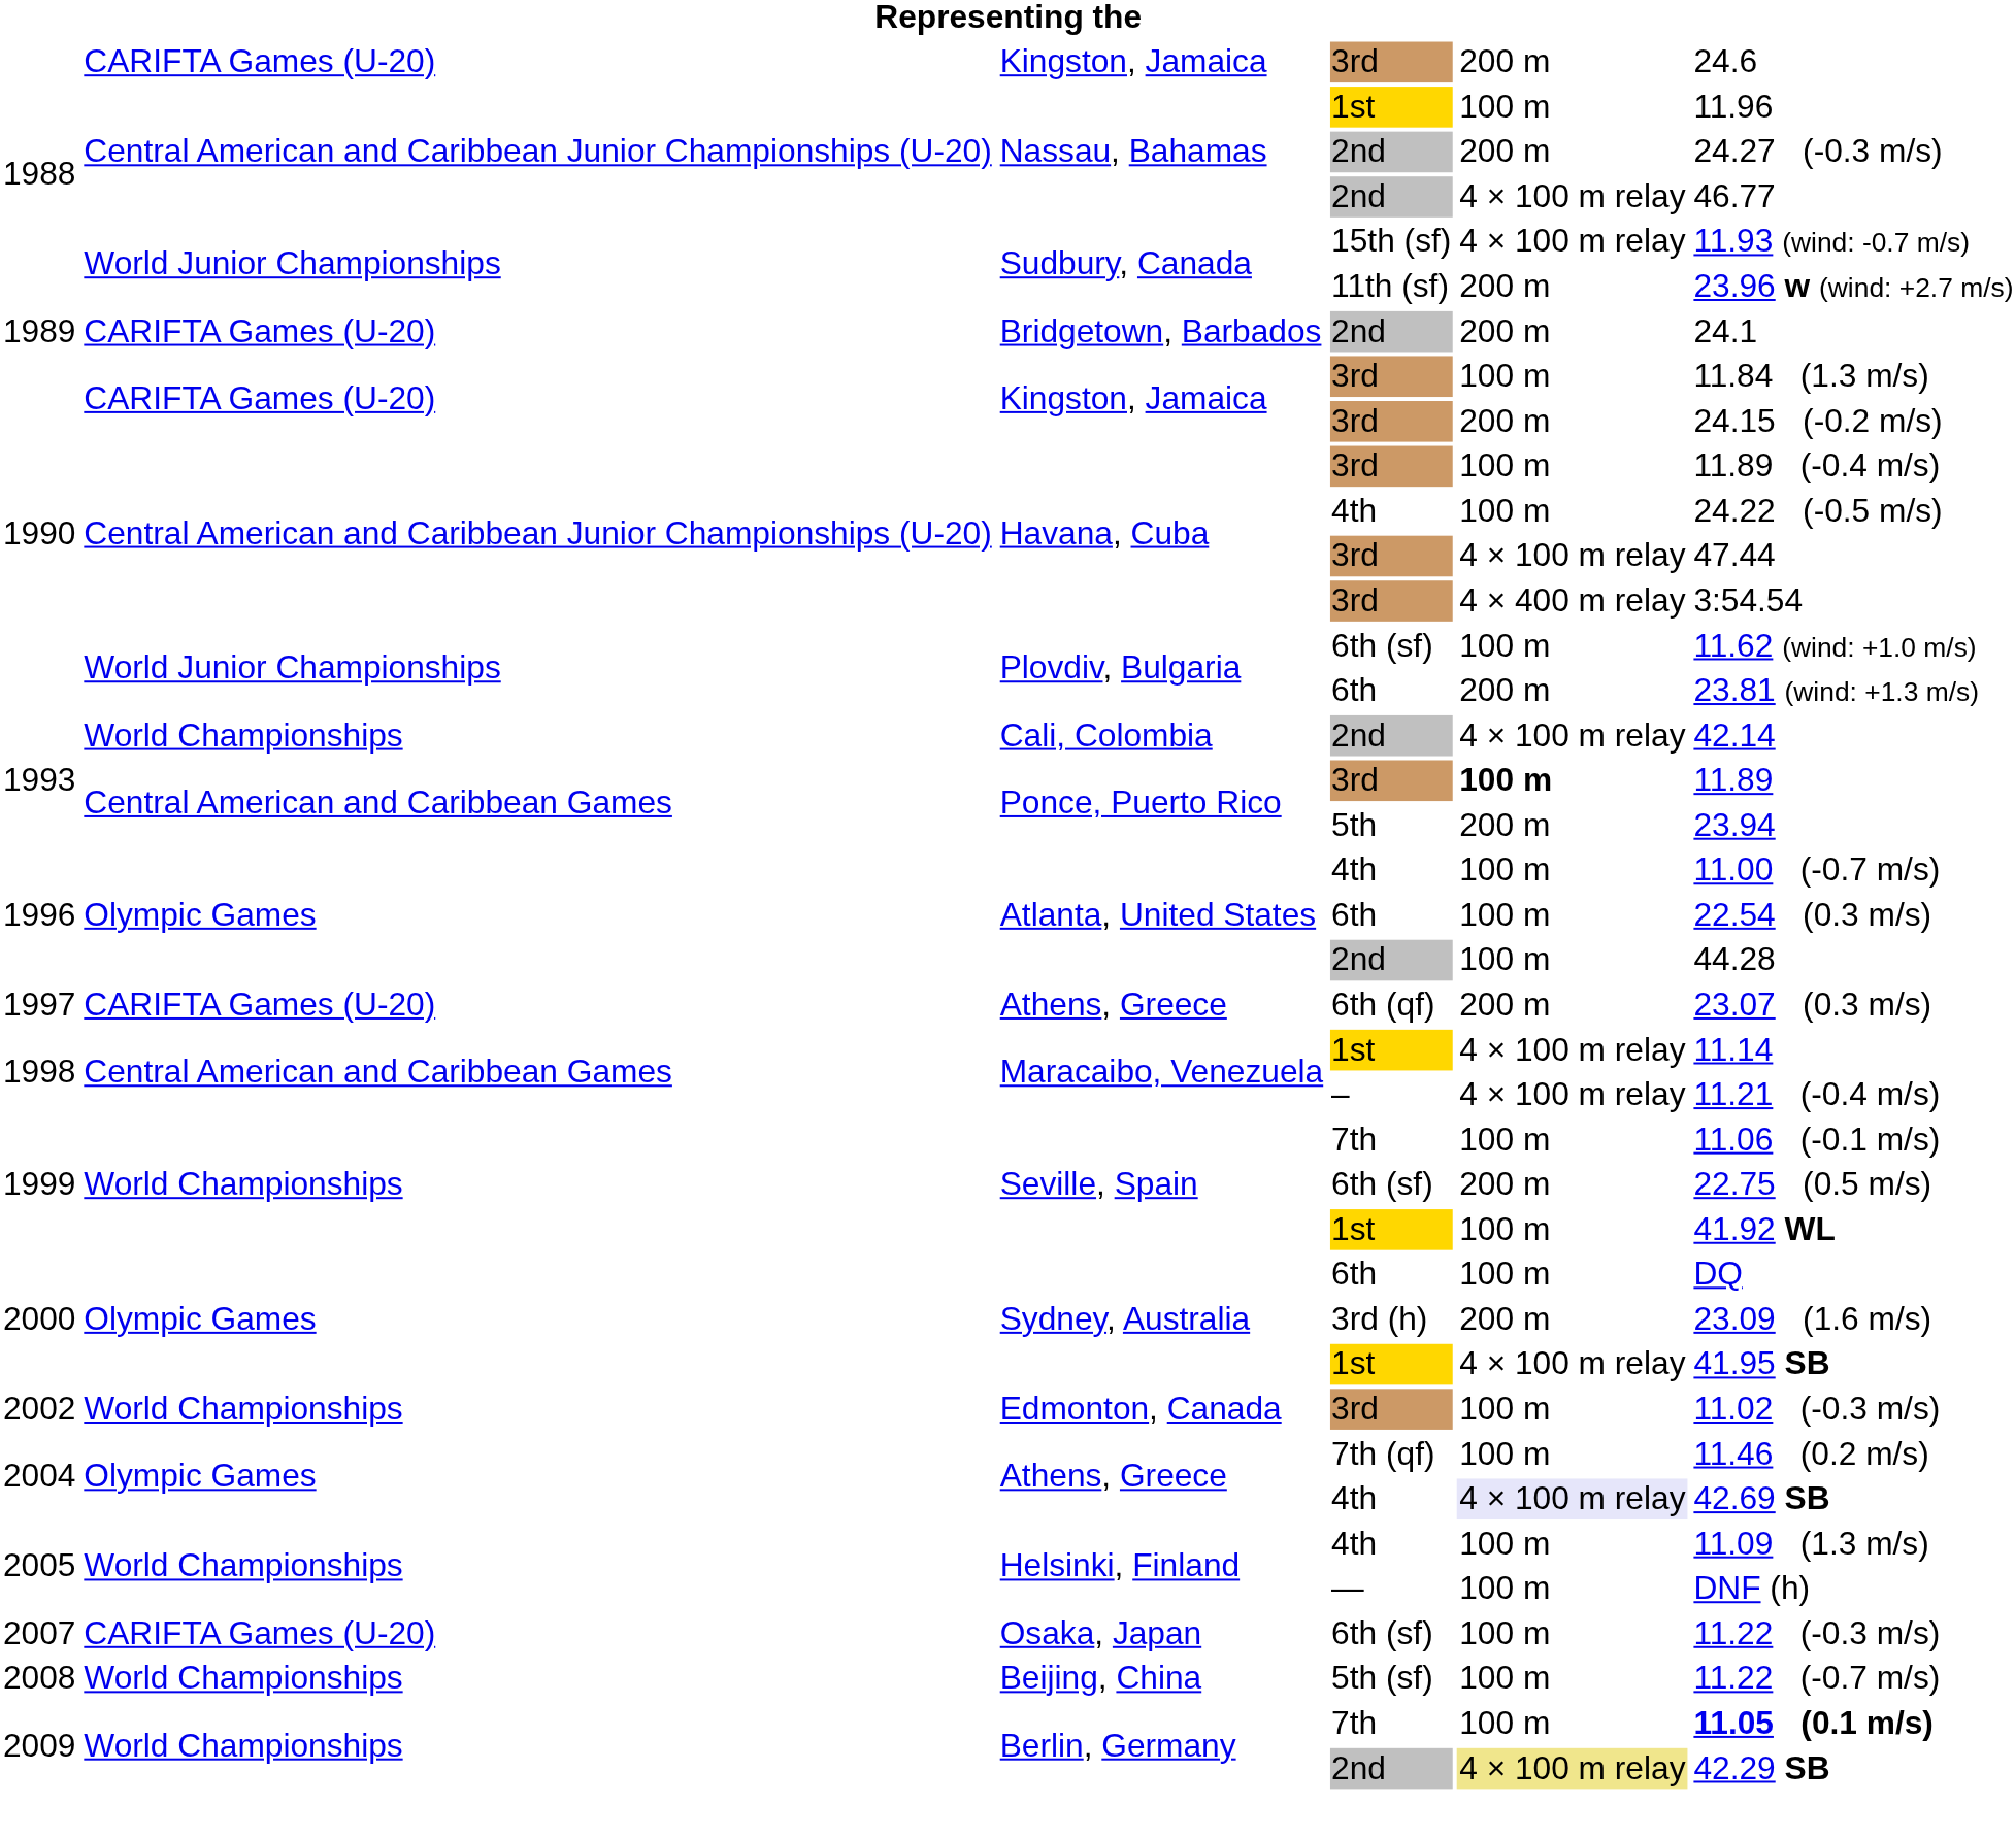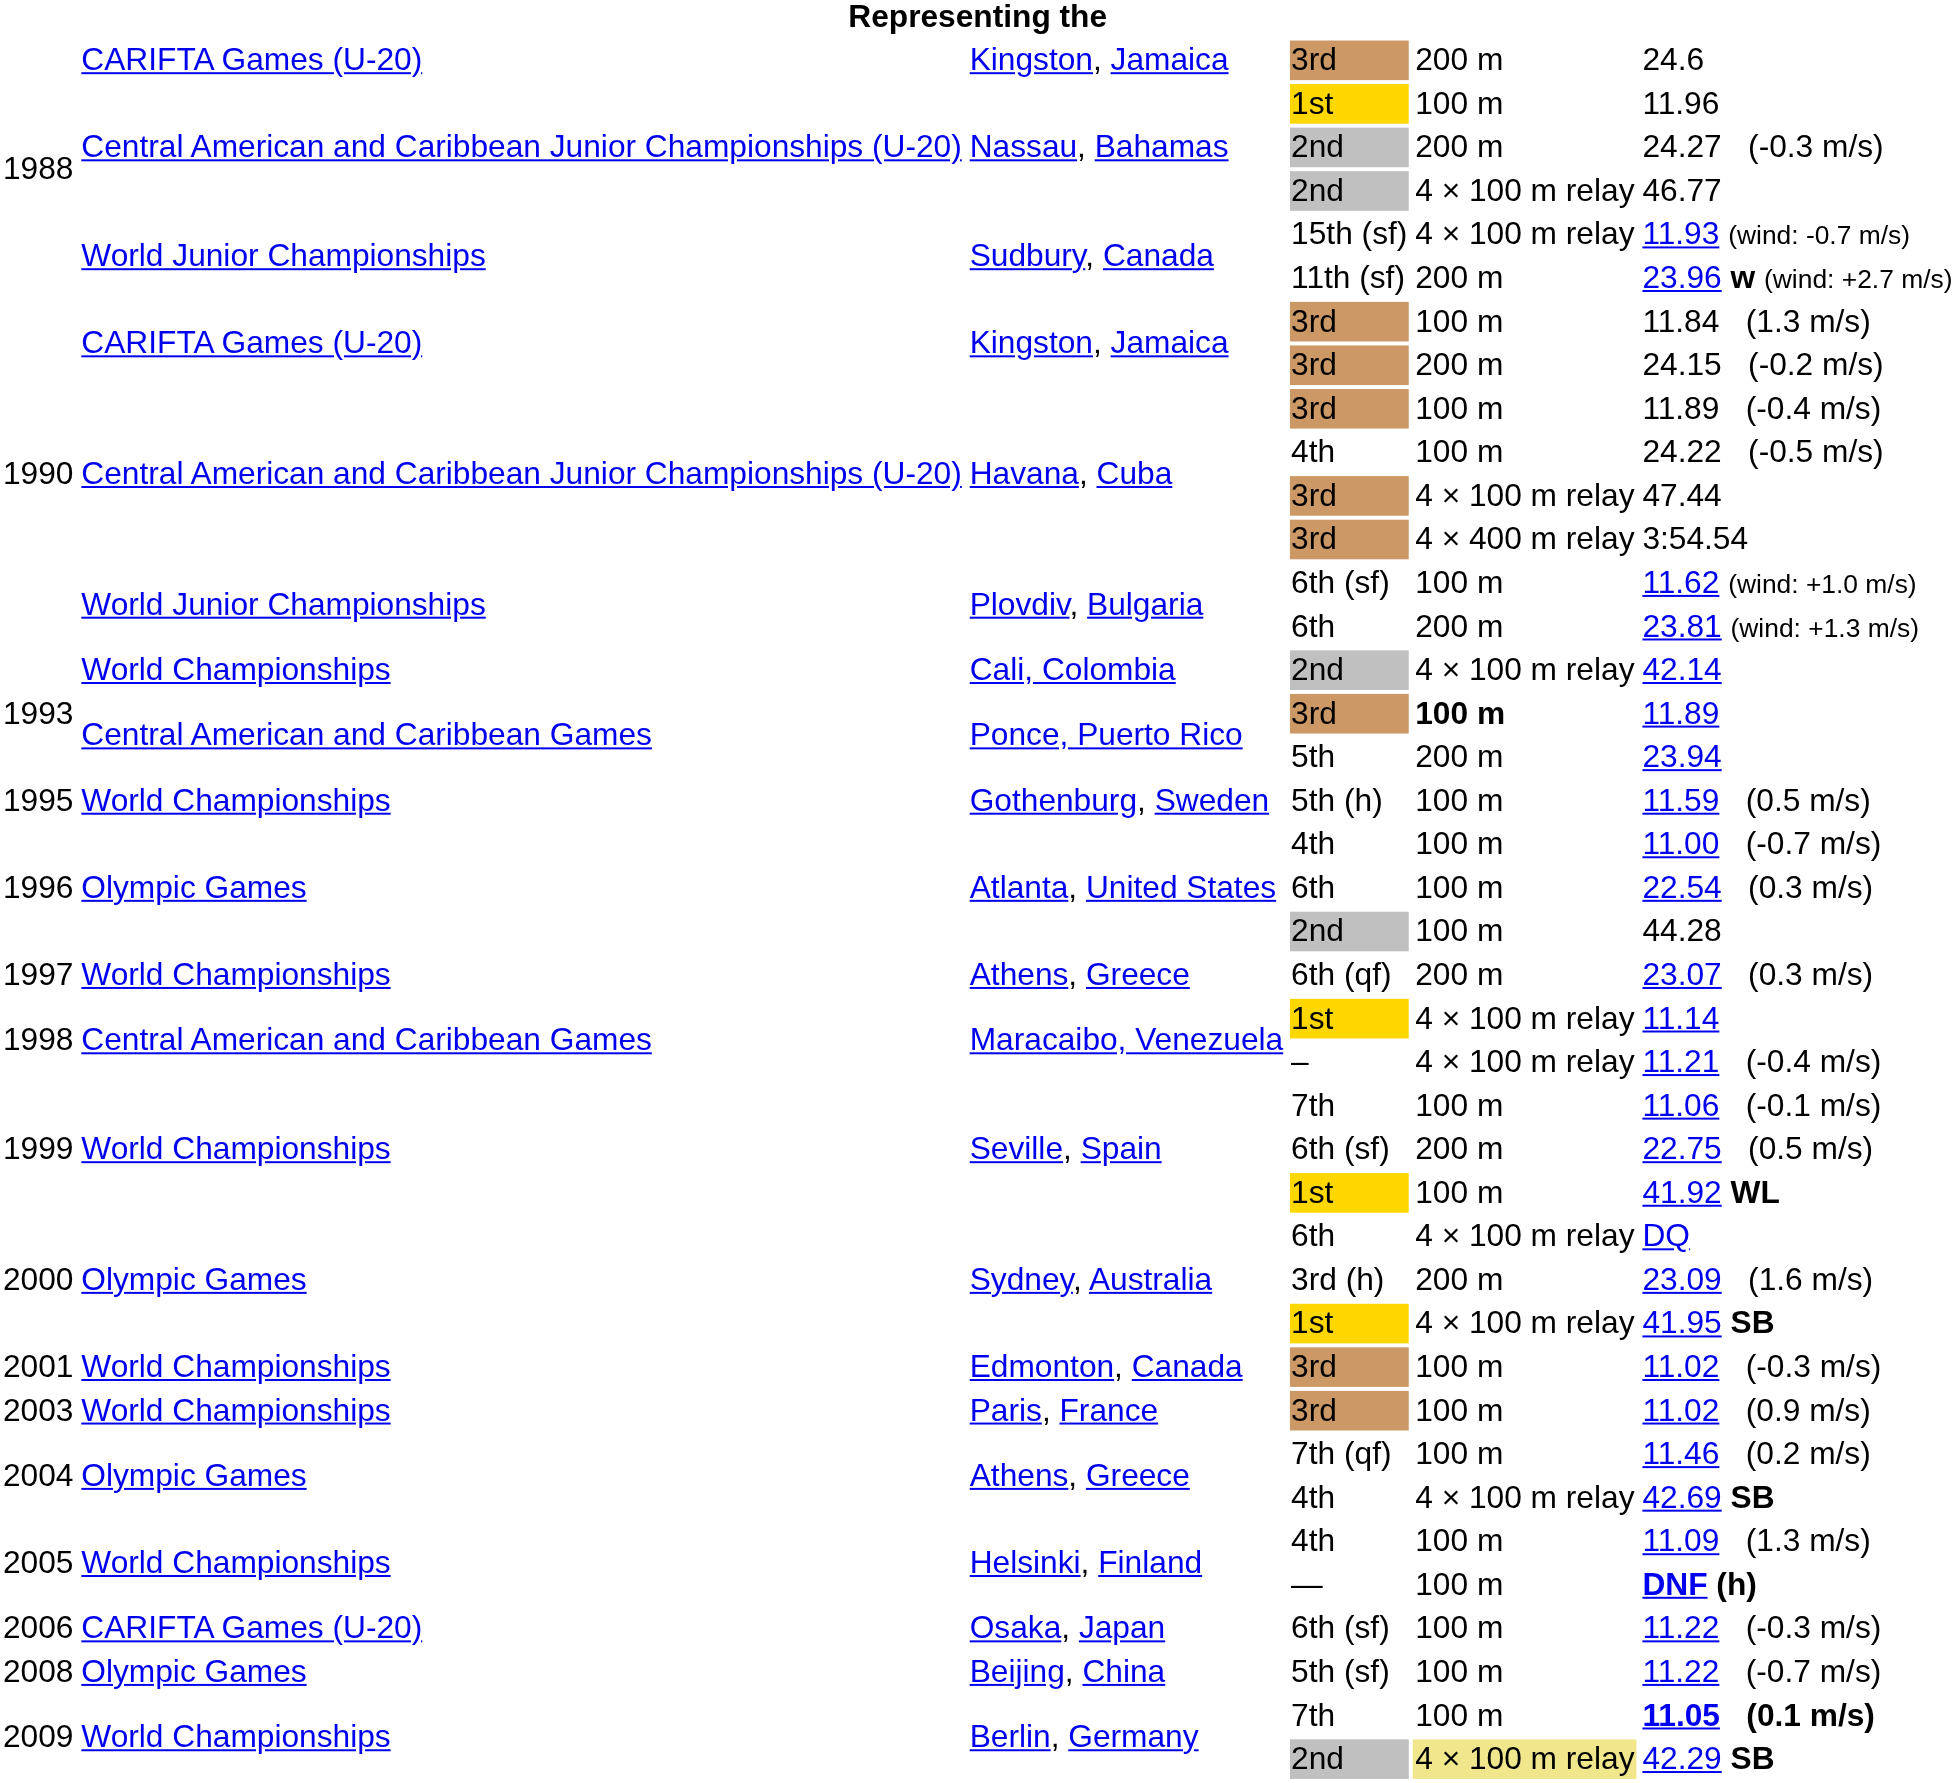 <table>
 <tr>
 <th colspan="6">Representing the </th>
 </tr>
 <tr>
 <td rowspan = "6">1988</td>
 <td><a href='#'>CARIFTA Games (U-20)</a></td>
 <td><a href='#'>Kingston</a>, <a href='#'>Jamaica</a></td>
 <td bgcolor=cc9966>3rd</td>
 <td>200 m</td>
 <td>24.6</td>
 </tr>
 <tr>
 <td rowspan = "3"><a href='#'>Central American and Caribbean Junior Championships (U-20)</a></td>
 <td rowspan = "3"><a href='#'>Nassau</a>, <a href='#'>Bahamas</a></td>
 <td bgcolor=gold>1st</td>
 <td>100 m</td>
 <td>11.96</td>
 </tr>
 <tr>
 <td bgcolor=silver>2nd</td>
 <td>200 m</td>
 <td>24.27   (-0.3 m/s)</td>
 </tr>
 <tr>
 <td bgcolor=silver>2nd</td>
 <td>4 × 100 m relay</td>
 <td>46.77</td>
 </tr>
 <tr>
 <td rowspan = "2"><a href='#'>World Junior Championships</a></td>
 <td rowspan = "2"><a href='#'>Sudbury</a>, <a href='#'>Canada</a></td>
 <td>15th (sf)</td>
 <td>4 × 100 m relay</td>
 <td><a href='#'>11.93</a> <small>(wind: -0.7 m/s)</small></td>
 </tr>
 <tr>
 <td>11th (sf)</td>
 <td>200 m</td>
 <td><a href='#'>23.96</a> <strong>w</strong> <small>(wind: +2.7 m/s)</small></td>
-</tr>
-<tr>
-<td>1989</td>
-<td><a href='#'>CARIFTA Games (U-20)</a></td>
-<td><a href='#'>Bridgetown</a>, <a href='#'>Barbados</a></td>
-<td bgcolor=silver>2nd</td>
-<td>200 m</td>
-<td>24.1</td>
 </tr>
 <tr>
 <td rowspan = "8">1990</td>
 <td rowspan = "2"><a href='#'>CARIFTA Games (U-20)</a></td>
 <td rowspan = "2"><a href='#'>Kingston</a>, <a href='#'>Jamaica</a></td>
 <td bgcolor=cc9966>3rd</td>
 <td>100 m</td>
 <td>11.84   (1.3 m/s)</td>
 </tr>
 <tr>
 <td bgcolor=cc9966>3rd</td>
 <td>200 m</td>
 <td>24.15   (-0.2 m/s)</td>
 </tr>
 <tr>
 <td rowspan = "4"><a href='#'>Central American and Caribbean Junior Championships (U-20)</a></td>
 <td rowspan = "4"><a href='#'>Havana</a>, <a href='#'>Cuba</a></td>
 <td bgcolor=cc9966>3rd</td>
 <td>100 m</td>
 <td>11.89   (-0.4 m/s)</td>
 </tr>
 <tr>
 <td>4th</td>
 <td>100 m</td>
 <td>24.22   (-0.5 m/s)</td>
 </tr>
 <tr>
 <td bgcolor=cc9966>3rd</td>
 <td>4 × 100 m relay</td>
 <td>47.44</td>
 </tr>
 <tr>
 <td bgcolor=cc9966>3rd</td>
 <td>4 × 400 m relay</td>
 <td>3:54.54</td>
 </tr>
 <tr>
 <td rowspan = "2"><a href='#'>World Junior Championships</a></td>
 <td rowspan = "2"><a href='#'>Plovdiv</a>, <a href='#'>Bulgaria</a></td>
 <td>6th (sf)</td>
 <td>100 m</td>
 <td><a href='#'>11.62</a> <small>(wind: +1.0 m/s)</small></td>
 </tr>
 <tr>
 <td>6th</td>
 <td>200 m</td>
 <td><a href='#'>23.81</a> <small>(wind: +1.3 m/s)</small></td>
 </tr>
 <tr>
 <td rowspan=3>1993</td>
 <td><a href='#'>World Championships</a></td>
 <td><a href='#'>Cali, Colombia</a></td>
 <td bgcolor=silver>2nd</td>
 <td>4 × 100 m relay</td>
 <td><a href='#'>42.14</a></td>
 </tr>
 <tr>
 <td rowspan=2><a href='#'>Central American and Caribbean Games</a></td>
 <td rowspan=2><a href='#'>Ponce, Puerto Rico</a></td>
 <td bgcolor=cc9966>3rd</td>
 <td><strong>100 m</strong></td>
 <td><a href='#'>11.89</a></td>
 </tr>
 <tr>
 <td>5th</td>
 <td>200 m</td>
 <td><a href='#'>23.94</a></td>
 </tr>
 <tr>
+<td>1995</td>
+<td><a href='#'>World Championships</a></td>
+<td><a href='#'>Gothenburg</a>, <a href='#'>Sweden</a></td>
+<td>5th (h)</td>
+<td>100 m</td>
+<td><a href='#'>11.59</a>   (0.5 m/s)</td>
+</tr>
+<tr>
 <td rowspan = "3">1996</td>
 <td rowspan = "3"><a href='#'>Olympic Games</a></td>
 <td rowspan = "3"><a href='#'>Atlanta</a>, <a href='#'>United States</a></td>
 <td>4th</td>
 <td>100 m</td>
 <td><a href='#'>11.00</a>   (-0.7 m/s)</td>
 </tr>
 <tr>
 <td>6th</td>
 <td>100 m</td>
 <td><a href='#'>22.54</a>   (0.3 m/s)</td>
 </tr>
 <tr>
 <td bgcolor=silver>2nd</td>
 <td>100 m</td>
 <td>44.28</td>
 </tr>
 <tr>
 <td>1997</td>
-<td><a href='#'>CARIFTA Games (U-20)</a></td>
+<td><a href='#'>World Championships</a></td>
 <td><a href='#'>Athens</a>, <a href='#'>Greece</a></td>
 <td>6th (qf)</td>
 <td>200 m</td>
 <td><a href='#'>23.07</a>   (0.3 m/s)</td>
 </tr>
 <tr>
 <td rowspan=2>1998</td>
 <td rowspan=2><a href='#'>Central American and Caribbean Games</a></td>
 <td rowspan=2><a href='#'>Maracaibo, Venezuela</a></td>
 <td bgcolor=gold>1st</td>
 <td>4 × 100 m relay</td>
 <td><a href='#'>11.14</a></td>
 </tr>
 <tr>
 <td>–</td>
 <td>4 × 100 m relay</td>
 <td><a href='#'>11.21</a>   (-0.4 m/s)</td>
 </tr>
 <tr>
 <td rowspan = "3">1999</td>
 <td rowspan = "3"><a href='#'>World Championships</a></td>
 <td rowspan = "3"><a href='#'>Seville</a>, <a href='#'>Spain</a></td>
 <td>7th</td>
 <td>100 m</td>
 <td><a href='#'>11.06</a>   (-0.1 m/s)</td>
 </tr>
 <tr>
 <td>6th (sf)</td>
 <td>200 m</td>
 <td><a href='#'>22.75</a>   (0.5 m/s)</td>
 </tr>
 <tr>
 <td bgcolor=gold>1st</td>
 <td>100 m</td>
 <td><a href='#'>41.92</a> <strong>WL</strong></td>
 </tr>
 <tr>
 <td rowspan = "3">2000</td>
 <td rowspan = "3"><a href='#'>Olympic Games</a></td>
 <td rowspan = "3"><a href='#'>Sydney</a>, <a href='#'>Australia</a></td>
 <td>6th</td>
-<td>100 m</td>
+<td>4 × 100 m relay</td>
 <td><a href='#'>DQ</a></td>
 </tr>
 <tr>
 <td>3rd (h)</td>
 <td>200 m</td>
 <td><a href='#'>23.09</a>   (1.6 m/s)</td>
 </tr>
 <tr>
 <td bgcolor=gold>1st</td>
 <td>4 × 100 m relay</td>
 <td><a href='#'>41.95</a> <strong>SB</strong></td>
 </tr>
 <tr>
-<td>2002</td>
+<td>2001</td>
 <td><a href='#'>World Championships</a></td>
 <td><a href='#'>Edmonton</a>, <a href='#'>Canada</a></td>
 <td bgcolor=cc9966>3rd</td>
 <td>100 m</td>
 <td><a href='#'>11.02</a>   (-0.3 m/s)</td>
+</tr>
+<tr>
+<td>2003</td>
+<td><a href='#'>World Championships</a></td>
+<td><a href='#'>Paris</a>, <a href='#'>France</a></td>
+<td bgcolor=cc9966>3rd</td>
+<td>100 m</td>
+<td><a href='#'>11.02</a>   (0.9 m/s)</td>
 </tr>
 <tr>
 <td rowspan = "2">2004</td>
 <td rowspan = "2"><a href='#'>Olympic Games</a></td>
 <td rowspan = "2"><a href='#'>Athens</a>, <a href='#'>Greece</a></td>
 <td>7th (qf)</td>
 <td>100 m</td>
 <td><a href='#'>11.46</a>   (0.2 m/s)</td>
 </tr>
 <tr>
 <td>4th</td>
-<td style="background: lavender;">4 × 100 m relay</td>
+<td>4 × 100 m relay</td>
 <td><a href='#'>42.69</a> <strong>SB</strong></td>
 </tr>
 <tr>
 <td rowspan=2>2005</td>
 <td rowspan=2><a href='#'>World Championships</a></td>
 <td rowspan=2><a href='#'>Helsinki</a>, <a href='#'>Finland</a></td>
 <td>4th</td>
 <td>100 m</td>
 <td><a href='#'>11.09</a>   (1.3 m/s)</td>
 </tr>
 <tr>
 <td>—</td>
 <td>100 m</td>
-<td><a href='#'>DNF</a> (h)</td>
+<td><strong><a href='#'>DNF</a> (h)</strong></td>
 </tr>
 <tr>
-<td>2007</td>
+<td>2006</td>
 <td><a href='#'>CARIFTA Games (U-20)</a></td>
 <td><a href='#'>Osaka</a>, <a href='#'>Japan</a></td>
 <td>6th (sf)</td>
 <td>100 m</td>
 <td><a href='#'>11.22</a>   (-0.3 m/s)</td>
 </tr>
 <tr>
 <td>2008</td>
-<td><a href='#'>World Championships</a></td>
+<td><a href='#'>Olympic Games</a></td>
 <td><a href='#'>Beijing</a>, <a href='#'>China</a></td>
 <td>5th (sf)</td>
 <td>100 m</td>
 <td><a href='#'>11.22</a>   (-0.7 m/s)</td>
 </tr>
 <tr>
 <td rowspan = "2">2009</td>
 <td rowspan = "2"><a href='#'>World Championships</a></td>
 <td rowspan = "2"><a href='#'>Berlin</a>, <a href='#'>Germany</a></td>
 <td>7th</td>
 <td>100 m</td>
 <td><strong><a href='#'>11.05</a>   (0.1 m/s)</strong></td>
 </tr>
 <tr>
 <td bgcolor=silver>2nd</td>
 <td style="background: khaki;">4 × 100 m relay</td>
 <td><a href='#'>42.29</a> <strong>SB</strong></td>
 </tr>
 </table>
